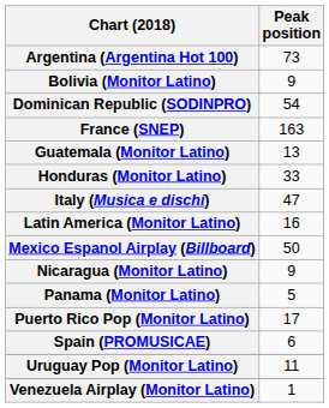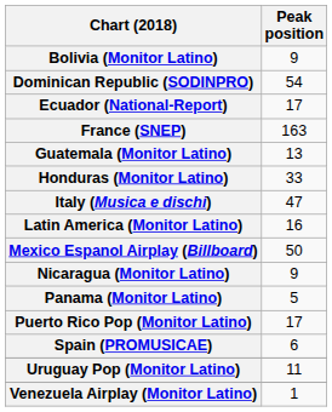 <table class="wikitable sortable plainrowheaders" style="text-align:center">
 <tr>
 <th scope="col">Chart (2018)</th>
 <th scope="col">Peak<br>position</th>
-</tr>
-<tr>
-<th scope="row">Argentina (<a href='#'>Argentina Hot 100</a>)</th>
-<td>73</td>
 </tr>
 <tr>
 <th scope="row">Bolivia (<a href='#'>Monitor Latino</a>)</th>
 <td>9</td>
 </tr>
 <tr>
 <th scope="row">Dominican Republic (<a href='#'>SODINPRO</a>)</th>
 <td>54</td>
+</tr>
+<tr>
+<th scope="row">Ecuador (<a href='#'>National-Report</a>)</th>
+<td>17</td>
 </tr>
 <tr>
 <th scope="row">France (<a href='#'>SNEP</a>)</th>
 <td>163</td>
 </tr>
 <tr>
 <th scope="row">Guatemala (<a href='#'>Monitor Latino</a>)</th>
 <td>13</td>
 </tr>
 <tr>
 <th scope="row">Honduras (<a href='#'>Monitor Latino</a>)</th>
 <td>33</td>
 </tr>
 <tr>
 <th scope="row">Italy (<em><a href='#'>Musica e dischi</a></em>)</th>
 <td>47</td>
 </tr>
 <tr>
 <th scope="row">Latin America (<a href='#'>Monitor Latino</a>)</th>
 <td>16</td>
 </tr>
 <tr>
 <th scope="row"><a href='#'>Mexico Espanol Airplay</a> (<em><a href='#'>Billboard</a></em>)</th>
 <td align="center">50</td>
 </tr>
 <tr>
 <th scope="row">Nicaragua (<a href='#'>Monitor Latino</a>)</th>
 <td>9</td>
 </tr>
 <tr>
 <th scope="row">Panama (<a href='#'>Monitor Latino</a>)</th>
 <td>5</td>
 </tr>
 <tr>
 <th scope="row">Puerto Rico Pop (<a href='#'>Monitor Latino</a>)</th>
 <td>17</td>
 </tr>
 <tr>
 <th scope="row">Spain (<a href='#'>PROMUSICAE</a>)</th>
 <td>6</td>
 </tr>
 <tr>
 </tr>
 <tr>
 <th scope="row">Uruguay Pop (<a href='#'>Monitor Latino</a>)</th>
 <td>11</td>
 </tr>
 <tr>
 </tr>
 <tr>
 </tr>
 <tr>
 </tr>
 <tr>
 <th scope="row">Venezuela Airplay (<a href='#'>Monitor Latino</a>)</th>
 <td>1</td>
 </tr>
 </table>
